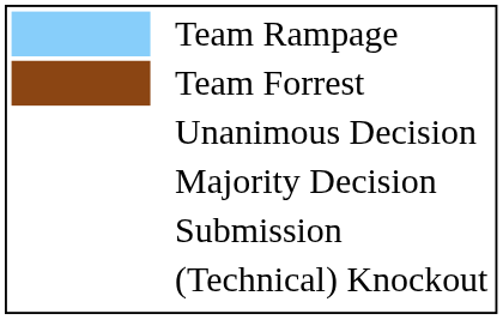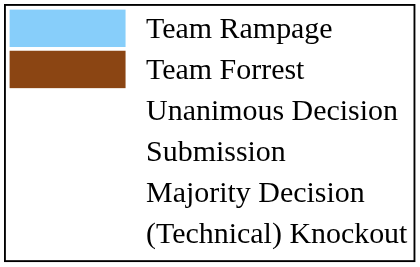 <table style="border:1px solid black;" align=left>
 <tr>
 <td style="background:lightskyblue; width:40px;"></td>
 <td> </td>
 <td>Team Rampage</td>
 </tr>
 <tr>
 <td style="background:saddlebrown; width:40px;"></td>
 <td> </td>
 <td>Team Forrest</td>
 </tr>
 <tr>
 <td style="width:60px;"></td>
 <td> </td>
 <td>Unanimous Decision</td>
 </tr>
 <tr>
 <td style="width:60px;"></td>
 <td> </td>
-<td>Majority Decision</td>
+<td>Submission</td>
 </tr>
 <tr>
 <td style="width:60px;"></td>
 <td> </td>
-<td>Submission</td>
+<td>Majority Decision</td>
 </tr>
 <tr>
 <td style="width:60px;"></td>
 <td> </td>
 <td>(Technical) Knockout</td>
 </tr>
 <tr>
 </tr>
 </table>
